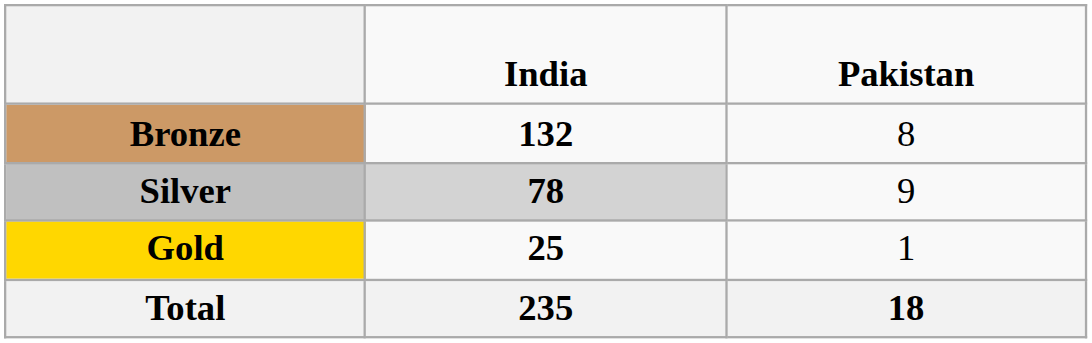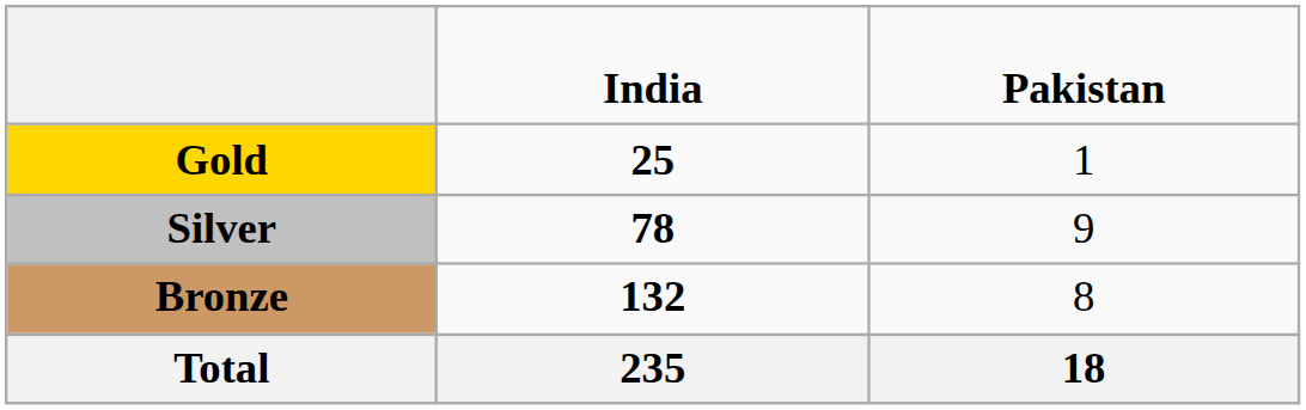 <table class="wikitable" style="text-align:center">
 <tr>
 <th style="width:150px;"></th>
 <td style="width:150px;" style="background-color:#0044AA"><span><br><strong>India</strong></span></td>
 <td style="width:150px;"style="background-color:green"><span><br><strong>Pakistan</strong></span></td>
 </tr>
 <tr>
+<td style="background:gold"><strong>Gold</strong></td>
+<td><strong>25</strong></td>
+<td>1</td>
+</tr>
+<tr>
+<td style="background:silver"><strong>Silver</strong></td>
+<td><strong>78</strong></td>
+<td>9</td>
+</tr>
+<tr>
 <td style="background:#cc9966"><strong>Bronze</strong></td>
 <td><strong>132</strong></td>
 <td>8</td>
-</tr>
-<tr>
-<td style="background:silver"><strong>Silver</strong></td>
-<td style="background: lightgrey;"><strong>78</strong></td>
-<td>9</td>
-</tr>
-<tr>
-<td style="background:gold"><strong>Gold</strong></td>
-<td><strong>25</strong></td>
-<td>1</td>
 </tr>
 <tr>
 <th>Total</th>
 <th><strong>235</strong></th>
 <th>18</th>
 </tr>
 </table>
